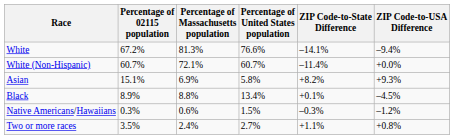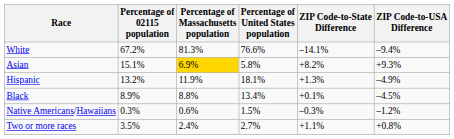 <table class="wikitable sortable collapsible" style="font-size: 90%;">
 <tr>
 <th>Race</th>
 <th>Percentage of <br>02115<br>population</th>
 <th>Percentage of<br>Massachusetts<br>population</th>
 <th>Percentage of<br>United States<br>population</th>
 <th>ZIP Code-to-State<br>Difference</th>
 <th>ZIP Code-to-USA<br>Difference</th>
 </tr>
 <tr>
 <td><a href='#'>White</a></td>
 <td>67.2%</td>
 <td>81.3%</td>
 <td>76.6%</td>
 <td>–14.1%</td>
 <td>–9.4%</td>
 </tr>
 <tr>
-<td><a href='#'>White (Non-Hispanic)</a></td>
-<td>60.7%</td>
-<td>72.1%</td>
-<td>60.7%</td>
-<td>–11.4%</td>
-<td>+0.0%</td>
-</tr>
-<tr>
 <td><a href='#'>Asian</a></td>
 <td>15.1%</td>
-<td>6.9%</td>
+<td style="background: gold;">6.9%</td>
 <td>5.8%</td>
 <td>+8.2%</td>
 <td>+9.3%</td>
+</tr>
+<tr>
+<td><a href='#'>Hispanic</a></td>
+<td>13.2%</td>
+<td>11.9%</td>
+<td>18.1%</td>
+<td>+1.3%</td>
+<td>–4.9%</td>
 </tr>
 <tr>
 <td><a href='#'>Black</a></td>
 <td>8.9%</td>
 <td>8.8%</td>
 <td>13.4%</td>
 <td>+0.1%</td>
 <td>–4.5%</td>
 </tr>
 <tr>
 <td><a href='#'>Native Americans</a>/<a href='#'>Hawaiians</a></td>
 <td>0.3%</td>
 <td>0.6%</td>
 <td>1.5%</td>
 <td>–0.3%</td>
 <td>–1.2%</td>
 </tr>
 <tr>
 <td><a href='#'>Two or more races</a></td>
 <td>3.5%</td>
 <td>2.4%</td>
 <td>2.7%</td>
 <td>+1.1%</td>
 <td>+0.8%</td>
 </tr>
 </table>
